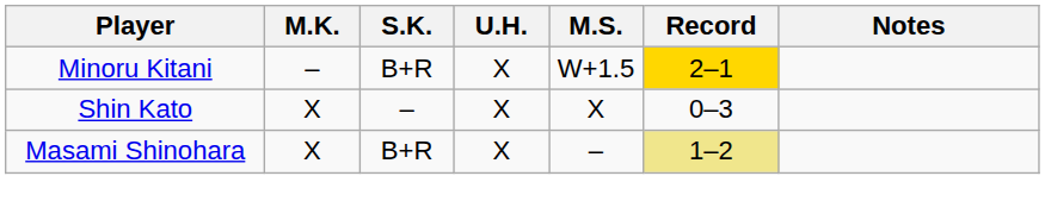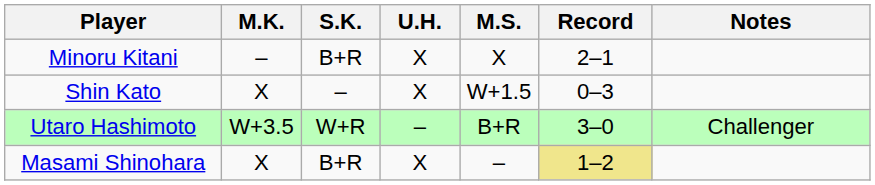 <table class="wikitable" style="text-align: center;">
 <tr>
 <th width=150>Player</th>
 <th width=50>M.K.</th>
 <th width=50>S.K.</th>
 <th width=50>U.H.</th>
 <th width=50>M.S.</th>
 <th width=75>Record</th>
 <th width=150>Notes</th>
 </tr>
 <tr>
 <td><a href='#'>Minoru Kitani</a></td>
 <td>–</td>
 <td>B+R</td>
 <td>X</td>
-<td>W+1.5</td>
-<td style="background: gold;">2–1</td>
+<td>X</td>
+<td>2–1</td>
 <td></td>
 </tr>
 <tr>
 <td><a href='#'>Shin Kato</a></td>
 <td>X</td>
 <td>–</td>
 <td>X</td>
-<td>X</td>
+<td>W+1.5</td>
 <td>0–3</td>
 <td></td>
+</tr>
+<tr bgcolor=#bbffbb>
+<td><a href='#'>Utaro Hashimoto</a></td>
+<td>W+3.5</td>
+<td>W+R</td>
+<td>–</td>
+<td>B+R</td>
+<td>3–0</td>
+<td>Challenger</td>
 </tr>
 <tr>
 <td><a href='#'>Masami Shinohara</a></td>
 <td>X</td>
 <td>B+R</td>
 <td>X</td>
 <td>–</td>
 <td style="background: khaki;">1–2</td>
 <td></td>
 </tr>
 </table>
